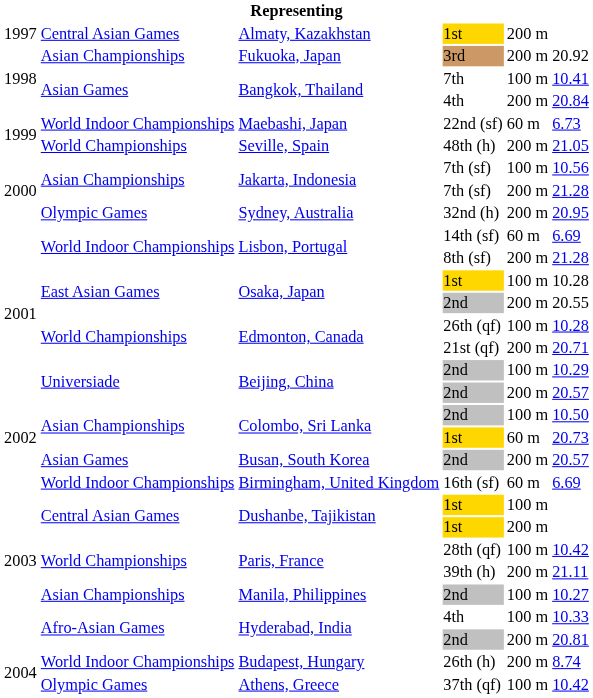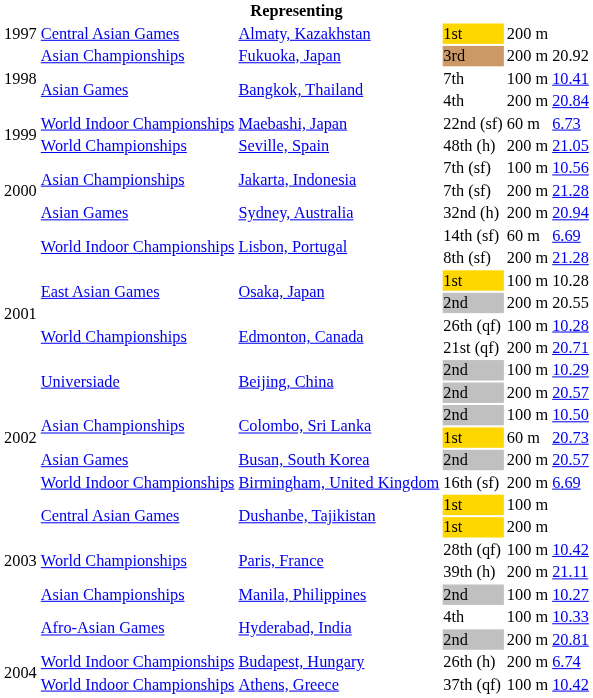 <table>
 <tr>
 <th colspan="6">Representing </th>
 </tr>
 <tr>
 <td>1997</td>
 <td><a href='#'>Central Asian Games</a></td>
 <td><a href='#'>Almaty, Kazakhstan</a></td>
 <td bgcolor="gold">1st</td>
 <td>200 m</td>
 <td></td>
 </tr>
 <tr>
 <td rowspan=3>1998</td>
 <td><a href='#'>Asian Championships</a></td>
 <td><a href='#'>Fukuoka, Japan</a></td>
 <td bgcolor="cc9966">3rd</td>
 <td>200 m</td>
 <td>20.92</td>
 </tr>
 <tr>
 <td rowspan=2><a href='#'>Asian Games</a></td>
 <td rowspan=2><a href='#'>Bangkok, Thailand</a></td>
 <td>7th</td>
 <td>100 m</td>
 <td><a href='#'>10.41</a></td>
 </tr>
 <tr>
 <td>4th</td>
 <td>200 m</td>
 <td><a href='#'>20.84</a></td>
 </tr>
 <tr>
 <td rowspan=2>1999</td>
 <td><a href='#'>World Indoor Championships</a></td>
 <td><a href='#'>Maebashi, Japan</a></td>
 <td>22nd (sf)</td>
 <td>60 m</td>
 <td><a href='#'>6.73</a></td>
 </tr>
 <tr>
 <td><a href='#'>World Championships</a></td>
 <td><a href='#'>Seville, Spain</a></td>
 <td>48th (h)</td>
 <td>200 m</td>
 <td><a href='#'>21.05</a></td>
 </tr>
 <tr>
 <td rowspan=3>2000</td>
 <td rowspan=2><a href='#'>Asian Championships</a></td>
 <td rowspan=2><a href='#'>Jakarta, Indonesia</a></td>
 <td>7th (sf)</td>
 <td>100 m</td>
 <td><a href='#'>10.56</a></td>
 </tr>
 <tr>
 <td>7th (sf)</td>
 <td>200 m</td>
 <td><a href='#'>21.28</a></td>
 </tr>
 <tr>
-<td><a href='#'>Olympic Games</a></td>
+<td><a href='#'>Asian Games</a></td>
 <td><a href='#'>Sydney, Australia</a></td>
 <td>32nd (h)</td>
 <td>200 m</td>
-<td><a href='#'>20.95</a></td>
+<td><a href='#'>20.94</a></td>
 </tr>
 <tr>
 <td rowspan=8>2001</td>
 <td rowspan=2><a href='#'>World Indoor Championships</a></td>
 <td rowspan=2><a href='#'>Lisbon, Portugal</a></td>
 <td>14th (sf)</td>
 <td>60 m</td>
 <td><a href='#'>6.69</a></td>
 </tr>
 <tr>
 <td>8th (sf)</td>
 <td>200 m</td>
 <td><a href='#'>21.28</a></td>
 </tr>
 <tr>
 <td rowspan=2><a href='#'>East Asian Games</a></td>
 <td rowspan=2><a href='#'>Osaka, Japan</a></td>
 <td bgcolor="gold">1st</td>
 <td>100 m</td>
 <td>10.28</td>
 </tr>
 <tr>
 <td bgcolor="silver">2nd</td>
 <td>200 m</td>
 <td>20.55</td>
 </tr>
 <tr>
 <td rowspan=2><a href='#'>World Championships</a></td>
 <td rowspan=2><a href='#'>Edmonton, Canada</a></td>
 <td>26th (qf)</td>
 <td>100 m</td>
 <td><a href='#'>10.28</a></td>
 </tr>
 <tr>
 <td>21st (qf)</td>
 <td>200 m</td>
 <td><a href='#'>20.71</a></td>
 </tr>
 <tr>
 <td rowspan=2><a href='#'>Universiade</a></td>
 <td rowspan=2><a href='#'>Beijing, China</a></td>
 <td bgcolor="silver">2nd</td>
 <td>100 m</td>
 <td><a href='#'>10.29</a></td>
 </tr>
 <tr>
 <td bgcolor="silver">2nd</td>
 <td>200 m</td>
 <td><a href='#'>20.57</a></td>
 </tr>
 <tr>
 <td rowspan=3>2002</td>
 <td rowspan=2><a href='#'>Asian Championships</a></td>
 <td rowspan=2><a href='#'>Colombo, Sri Lanka</a></td>
 <td bgcolor="silver">2nd</td>
 <td>100 m</td>
 <td><a href='#'>10.50</a></td>
 </tr>
 <tr>
 <td bgcolor="gold">1st</td>
 <td>60 m</td>
 <td><a href='#'>20.73</a></td>
 </tr>
 <tr>
 <td><a href='#'>Asian Games</a></td>
 <td><a href='#'>Busan, South Korea</a></td>
 <td bgcolor="silver">2nd</td>
 <td>200 m</td>
 <td><a href='#'>20.57</a></td>
 </tr>
 <tr>
 <td rowspan=8>2003</td>
 <td><a href='#'>World Indoor Championships</a></td>
 <td><a href='#'>Birmingham, United Kingdom</a></td>
 <td>16th (sf)</td>
-<td>60 m</td>
+<td>200 m</td>
 <td><a href='#'>6.69</a></td>
 </tr>
 <tr>
 <td rowspan=2><a href='#'>Central Asian Games</a></td>
 <td rowspan=2><a href='#'>Dushanbe, Tajikistan</a></td>
 <td bgcolor="gold">1st</td>
 <td>100 m</td>
 <td></td>
 </tr>
 <tr>
 <td bgcolor="gold">1st</td>
 <td>200 m</td>
 <td></td>
 </tr>
 <tr>
 <td rowspan=2><a href='#'>World Championships</a></td>
 <td rowspan=2><a href='#'>Paris, France</a></td>
 <td>28th (qf)</td>
 <td>100 m</td>
 <td><a href='#'>10.42</a></td>
 </tr>
 <tr>
 <td>39th (h)</td>
 <td>200 m</td>
 <td><a href='#'>21.11</a></td>
 </tr>
 <tr>
 <td><a href='#'>Asian Championships</a></td>
 <td><a href='#'>Manila, Philippines</a></td>
 <td bgcolor="silver">2nd</td>
 <td>100 m</td>
 <td><a href='#'>10.27</a></td>
 </tr>
 <tr>
 <td rowspan=2><a href='#'>Afro-Asian Games</a></td>
 <td rowspan=2><a href='#'>Hyderabad, India</a></td>
 <td>4th</td>
 <td>100 m</td>
 <td><a href='#'>10.33</a></td>
 </tr>
 <tr>
 <td bgcolor="silver">2nd</td>
 <td>200 m</td>
 <td><a href='#'>20.81</a></td>
 </tr>
 <tr>
 <td rowspan=2>2004</td>
 <td><a href='#'>World Indoor Championships</a></td>
 <td><a href='#'>Budapest, Hungary</a></td>
 <td>26th (h)</td>
 <td>200 m</td>
-<td><a href='#'>8.74</a></td>
+<td><a href='#'>6.74</a></td>
 </tr>
 <tr>
-<td><a href='#'>Olympic Games</a></td>
+<td><a href='#'>World Indoor Championships</a></td>
 <td><a href='#'>Athens, Greece</a></td>
 <td>37th (qf)</td>
 <td>100 m</td>
 <td><a href='#'>10.42</a></td>
 </tr>
 </table>
